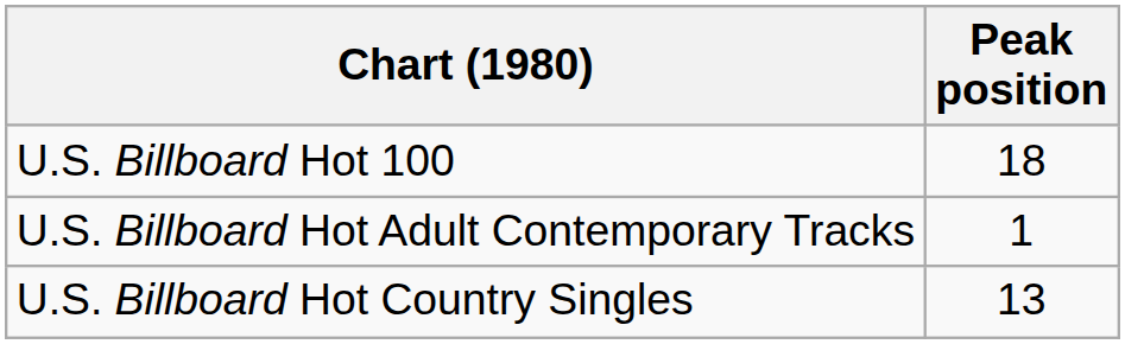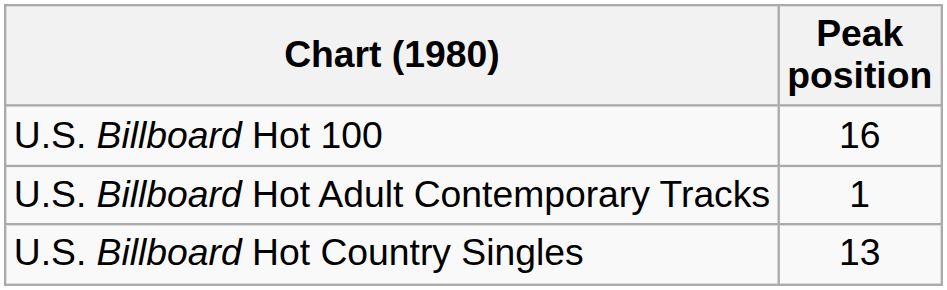 <table class="wikitable sortable">
 <tr>
 <th align="left">Chart (1980)</th>
 <th style="text-align:center;">Peak<br>position</th>
 </tr>
 <tr>
 <td align="left">U.S. <em>Billboard</em> Hot 100</td>
-<td style="text-align:center;">18</td>
+<td style="text-align:center;">16</td>
 </tr>
 <tr>
 <td align="left">U.S. <em>Billboard</em> Hot Adult Contemporary Tracks</td>
 <td style="text-align:center;">1</td>
 </tr>
 <tr>
 <td align="left">U.S. <em>Billboard</em> Hot Country Singles</td>
 <td style="text-align:center;">13</td>
 </tr>
 </table>
